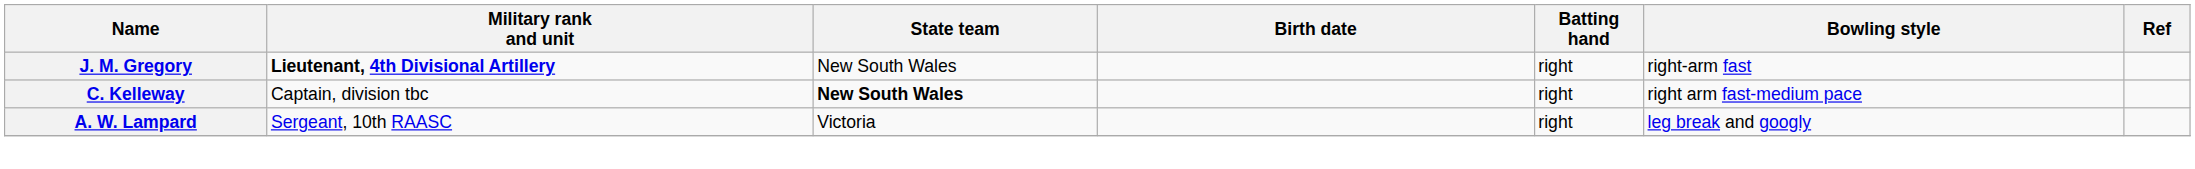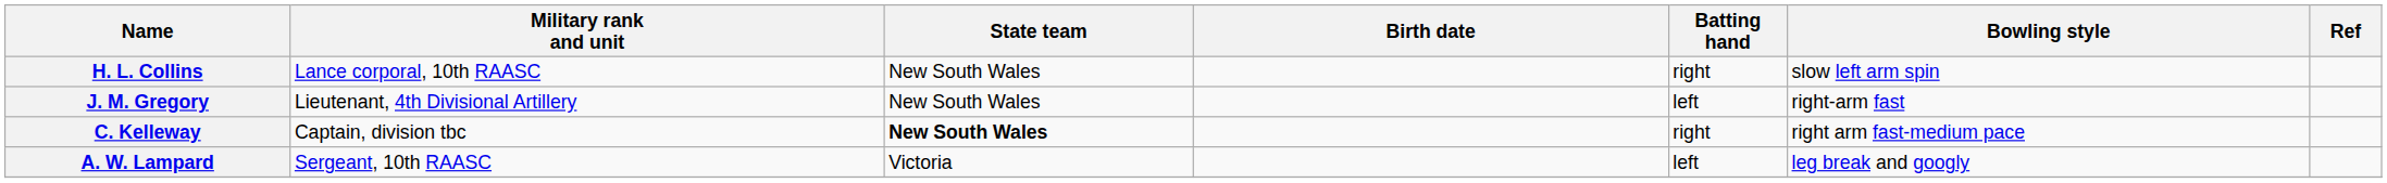 <table class="wikitable plainrowheaders" style="font-size:95%; width:95%;">
 <tr>
 <th scope="col" width="12%">Name</th>
 <th scope="col" width="25%">Military rank<br>and unit</th>
 <th scope="col" width="13%">State team</th>
 <th scope="col" width="20%">Birth date</th>
 <th scope="col" width="5%">Batting hand</th>
 <th scope="col" width="22%">Bowling style</th>
 <th scope="col" width="3%">Ref</th>
 </tr>
 <tr>
-<th scope="row"><a href='#'>J. M. Gregory</a></th>
-<td><strong>Lieutenant, <a href='#'>4th Divisional Artillery</a></strong></td>
+<th scope="row"><a href='#'>H. L. Collins</a></th>
+<td><a href='#'>Lance corporal</a>, 10th <a href='#'>RAASC</a></td>
 <td>New South Wales</td>
 <td></td>
 <td>right</td>
+<td>slow <a href='#'>left arm spin</a></td>
+<td></td>
+</tr>
+<tr>
+<th scope="row"><a href='#'>J. M. Gregory</a></th>
+<td>Lieutenant, <a href='#'>4th Divisional Artillery</a></td>
+<td>New South Wales</td>
+<td></td>
+<td>left</td>
 <td>right-arm <a href='#'>fast</a></td>
 <td></td>
 </tr>
 <tr>
 <th scope="row"><a href='#'>C. Kelleway</a></th>
 <td>Captain, division tbc</td>
 <td><strong>New South Wales</strong></td>
 <td></td>
 <td>right</td>
 <td>right arm <a href='#'>fast-medium pace</a></td>
 <td></td>
 </tr>
 <tr>
 <th scope="row"><a href='#'>A. W. Lampard</a></th>
 <td><a href='#'>Sergeant</a>, 10th <a href='#'>RAASC</a></td>
 <td>Victoria</td>
 <td></td>
-<td>right</td>
+<td>left</td>
 <td><a href='#'>leg break</a> and <a href='#'>googly</a></td>
 <td></td>
 </tr>
 <tr>
 </tr>
 </table>
